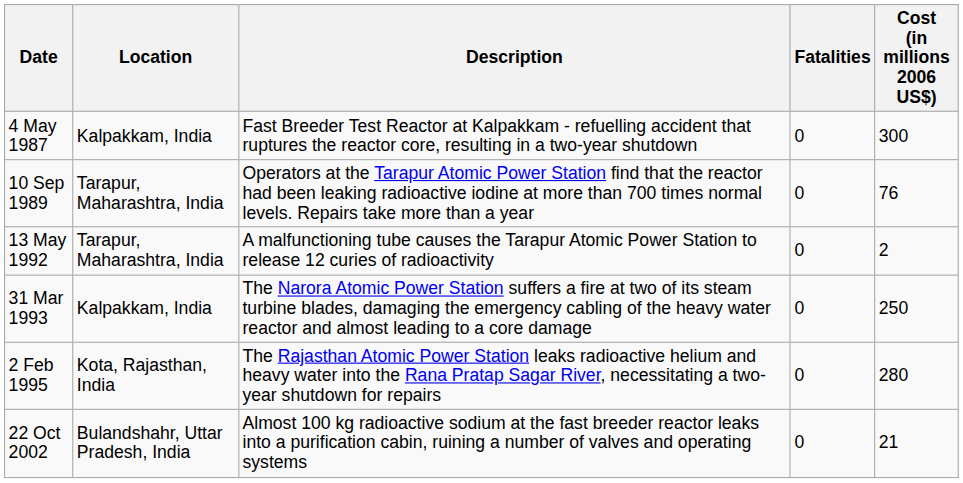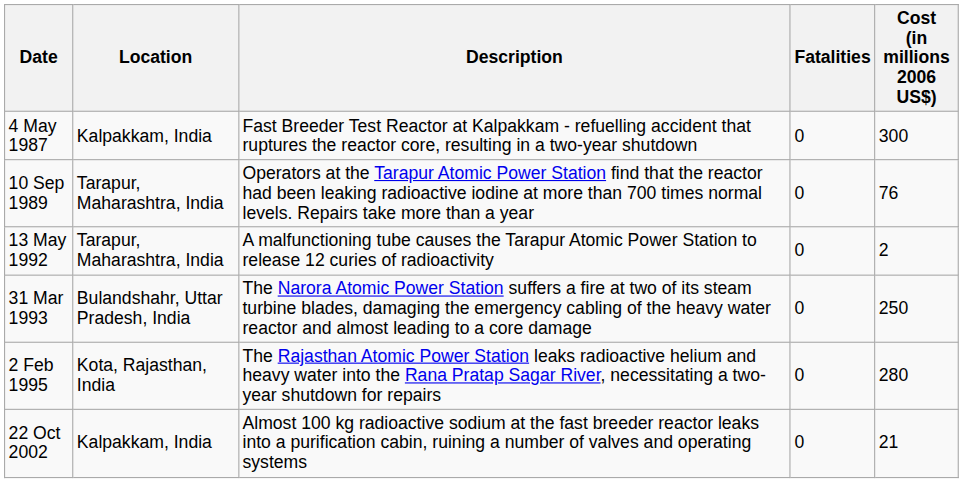 <table class="wikitable sortable">
 <tr>
 <th>Date</th>
 <th>Location</th>
 <th>Description</th>
 <th>Fatalities</th>
 <th>Cost <br> (in millions <br> 2006 US$)</th>
 </tr>
 <tr>
 <td>4 May 1987</td>
 <td>Kalpakkam, India</td>
 <td>Fast Breeder Test Reactor at Kalpakkam - refuelling accident that ruptures the reactor core, resulting in a two-year shutdown</td>
 <td>0</td>
 <td>300</td>
 </tr>
 <tr>
 <td>10 Sep 1989</td>
 <td>Tarapur, Maharashtra, India</td>
 <td>Operators at the <a href='#'>Tarapur Atomic Power Station</a> find that the reactor had been leaking radioactive iodine at more than 700 times normal levels. Repairs take more than a year</td>
 <td>0</td>
 <td>76</td>
 </tr>
 <tr>
 <td>13 May 1992</td>
 <td>Tarapur, Maharashtra, India</td>
 <td>A malfunctioning tube causes the Tarapur Atomic Power Station to release 12 curies of radioactivity</td>
 <td>0</td>
 <td>2</td>
 </tr>
 <tr>
 <td>31 Mar 1993</td>
-<td>Kalpakkam, India</td>
+<td>Bulandshahr, Uttar Pradesh, India</td>
 <td>The <a href='#'>Narora Atomic Power Station</a> suffers a fire at two of its steam turbine blades, damaging the emergency cabling of the heavy water reactor and almost leading to a core damage</td>
 <td>0</td>
 <td>250</td>
 </tr>
 <tr>
 <td>2 Feb 1995</td>
 <td>Kota, Rajasthan, India</td>
 <td>The <a href='#'>Rajasthan Atomic Power Station</a> leaks radioactive helium and heavy water into the <a href='#'>Rana Pratap Sagar River</a>, necessitating a two-year shutdown for repairs</td>
 <td>0</td>
 <td>280</td>
 </tr>
 <tr>
 <td>22 Oct 2002</td>
-<td>Bulandshahr, Uttar Pradesh, India</td>
+<td>Kalpakkam, India</td>
 <td>Almost 100 kg radioactive sodium at the fast breeder reactor leaks into a purification cabin, ruining a number of valves and operating systems</td>
 <td>0</td>
 <td>21</td>
 </tr>
 </table>
